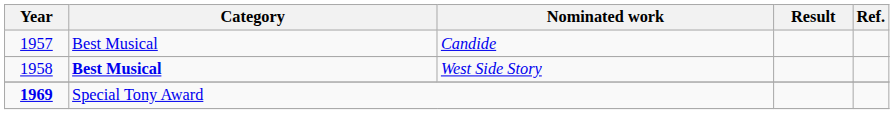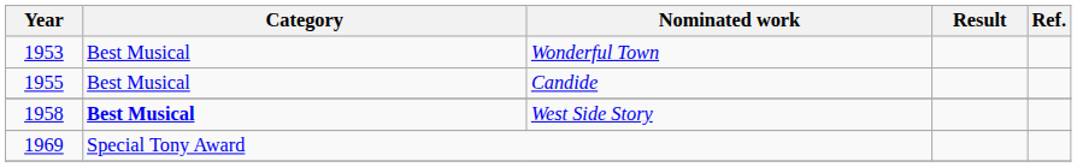 <table class=wikitable>
 <tr>
 <th scope="col" style="width:4em;">Year</th>
 <th scope="col" style="width:29em;">Category</th>
 <th scope="col" style="width:26em;">Nominated work</th>
 <th scope="col" style="width:5em;">Result</th>
 <th>Ref.</th>
 </tr>
 <tr>
-<td style="text-align:center;"><a href='#'>1957</a></td>
+<td style="text-align:center;"><a href='#'>1953</a></td>
+<td><a href='#'>Best Musical</a></td>
+<td><em><a href='#'>Wonderful Town</a></em></td>
+<td></td>
+<td></td>
+</tr>
+<tr>
+<td style="text-align:center;"><a href='#'>1955</a></td>
 <td><a href='#'>Best Musical</a></td>
 <td><em><a href='#'>Candide</a></em></td>
 <td></td>
 <td></td>
 </tr>
 <tr>
 </tr>
 <tr>
 <td style="text-align:center;"><a href='#'>1958</a></td>
 <td><strong><a href='#'>Best Musical</a></strong></td>
 <td><em><a href='#'>West Side Story</a></em></td>
 <td></td>
 <td></td>
 </tr>
 <tr>
 </tr>
 <tr>
-<td style="text-align:center;"><strong><a href='#'>1969</a></strong></td>
+<td style="text-align:center;"><a href='#'>1969</a></td>
 <td colspan=2><a href='#'>Special Tony Award</a></td>
 <td></td>
 <td></td>
 </tr>
 <tr>
 </tr>
 </table>
